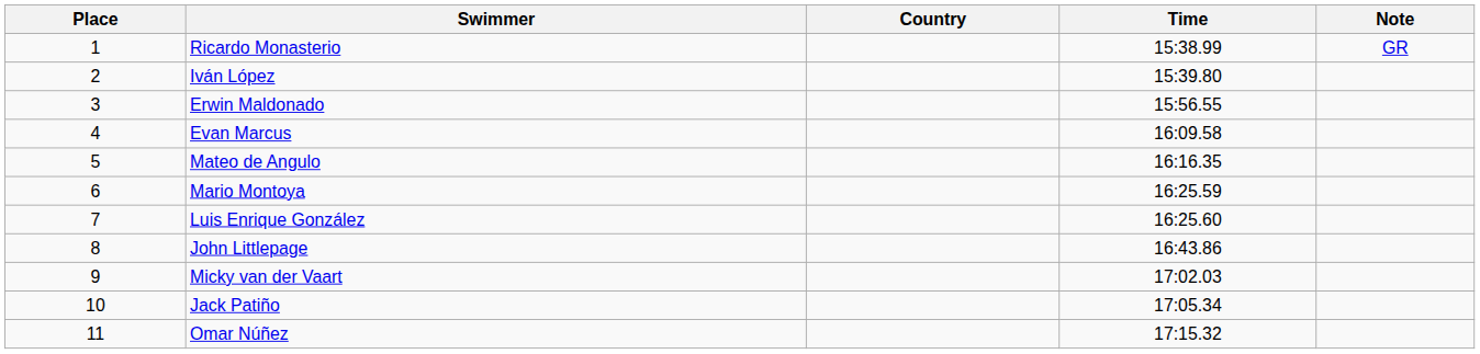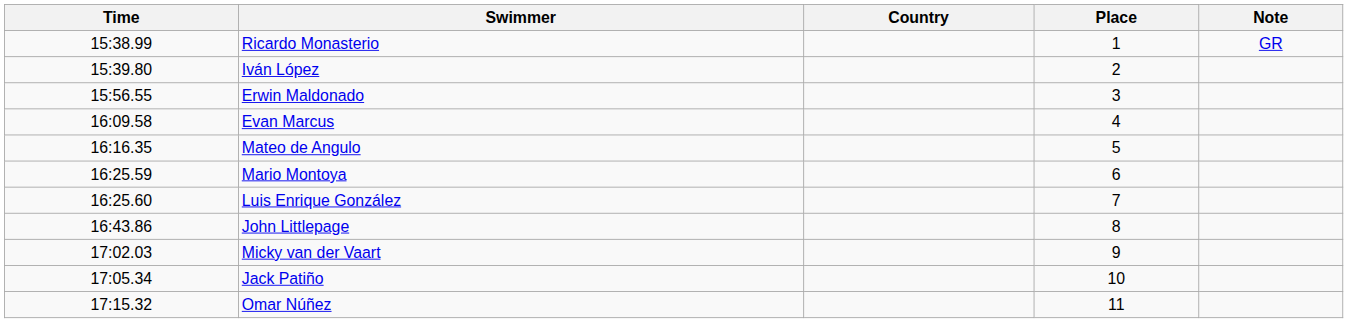 <table class="wikitable" style=" text-align:center; font-size:110%;" width="75%">
 <tr>
-<th>Place</th>
+<th>Time</th>
 <th>Swimmer</th>
 <th>Country</th>
-<th>Time</th>
+<th>Place</th>
 <th>Note</th>
 </tr>
 <tr>
-<td>1</td>
+<td>15:38.99</td>
 <td align=left><a href='#'>Ricardo Monasterio</a></td>
 <td align=left></td>
-<td>15:38.99</td>
+<td>1</td>
 <td><a href='#'>GR</a></td>
 </tr>
 <tr>
-<td>2</td>
+<td>15:39.80</td>
 <td align=left><a href='#'>Iván López</a></td>
 <td align=left></td>
-<td>15:39.80</td>
+<td>2</td>
 <td></td>
 </tr>
 <tr>
-<td>3</td>
+<td>15:56.55</td>
 <td align=left><a href='#'>Erwin Maldonado</a></td>
 <td align=left></td>
-<td>15:56.55</td>
+<td>3</td>
 <td></td>
 </tr>
 <tr>
-<td>4</td>
+<td>16:09.58</td>
 <td align=left><a href='#'>Evan Marcus</a></td>
 <td align=left></td>
-<td>16:09.58</td>
+<td>4</td>
 <td></td>
 </tr>
 <tr>
-<td>5</td>
+<td>16:16.35</td>
 <td align=left><a href='#'>Mateo de Angulo</a></td>
 <td align=left></td>
-<td>16:16.35</td>
+<td>5</td>
 <td></td>
 </tr>
 <tr>
-<td>6</td>
+<td>16:25.59</td>
 <td align=left><a href='#'>Mario Montoya</a></td>
 <td align=left></td>
-<td>16:25.59</td>
+<td>6</td>
 <td></td>
 </tr>
 <tr>
-<td>7</td>
+<td>16:25.60</td>
 <td align=left><a href='#'>Luis Enrique González</a></td>
 <td align=left></td>
-<td>16:25.60</td>
+<td>7</td>
 <td></td>
 </tr>
 <tr>
-<td>8</td>
+<td>16:43.86</td>
 <td align=left><a href='#'>John Littlepage</a></td>
 <td align=left></td>
-<td>16:43.86</td>
+<td>8</td>
 <td></td>
 </tr>
 <tr>
-<td>9</td>
+<td>17:02.03</td>
 <td align=left><a href='#'>Micky van der Vaart</a></td>
 <td align=left></td>
-<td>17:02.03</td>
+<td>9</td>
 <td></td>
 </tr>
 <tr>
-<td>10</td>
+<td>17:05.34</td>
 <td align=left><a href='#'>Jack Patiño</a></td>
 <td align=left></td>
-<td>17:05.34</td>
+<td>10</td>
 <td></td>
 </tr>
 <tr>
-<td>11</td>
+<td>17:15.32</td>
 <td align=left><a href='#'>Omar Núñez</a></td>
 <td align=left></td>
-<td>17:15.32</td>
+<td>11</td>
 <td></td>
 </tr>
 </table>
